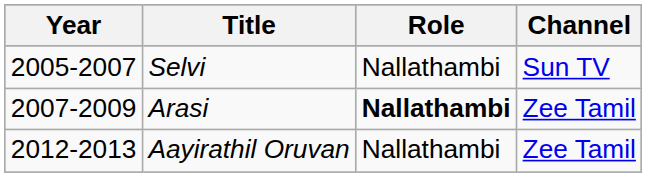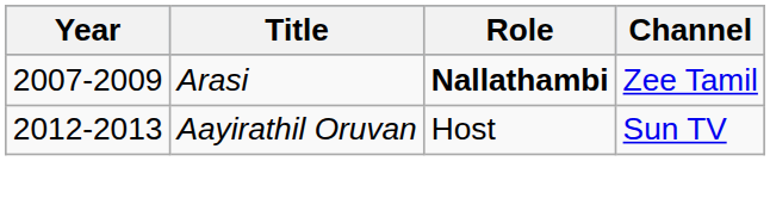 <table class="wikitable sortable" border="1">
 <tr style="background:#B0C4DE;">
 <th>Year</th>
 <th>Title</th>
 <th>Role</th>
 <th>Channel</th>
-</tr>
-<tr>
-<td>2005-2007</td>
-<td><em>Selvi</em></td>
-<td>Nallathambi</td>
-<td><a href='#'>Sun TV</a></td>
 </tr>
 <tr>
 <td>2007-2009</td>
 <td><em>Arasi</em></td>
 <td><strong>Nallathambi</strong></td>
 <td><a href='#'>Zee Tamil</a></td>
 </tr>
 <tr>
 <td>2012-2013</td>
 <td><em> Aayirathil Oruvan</em></td>
-<td>Nallathambi</td>
-<td><a href='#'>Zee Tamil</a></td>
+<td>Host</td>
+<td><a href='#'>Sun TV</a></td>
 </tr>
 </table>
